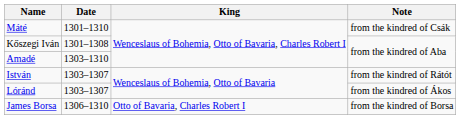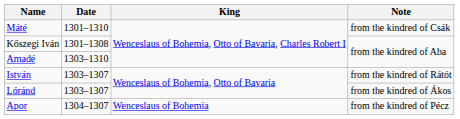 <table class="wikitable">
 <tr>
 <th>Name</th>
 <th>Date</th>
 <th>King</th>
 <th>Note</th>
 </tr>
 <tr>
 <td><a href='#'>Máté</a></td>
 <td>1301–1310</td>
 <td rowspan="3"><a href='#'>Wenceslaus of Bohemia</a>, <a href='#'>Otto of Bavaria</a>, <a href='#'>Charles Robert I</a></td>
 <td>from the kindred of Csák</td>
 </tr>
 <tr>
 <td>Kőszegi Iván</td>
 <td>1301–1308</td>
 <td rowspan="2">from the kindred of Aba</td>
 </tr>
 <tr>
 <td><a href='#'>Amadé</a></td>
 <td>1303–1310</td>
 </tr>
 <tr>
 <td><a href='#'>István</a></td>
 <td>1303–1307</td>
 <td rowspan="2"><a href='#'>Wenceslaus of Bohemia</a>, <a href='#'>Otto of Bavaria</a></td>
 <td>from the kindred of Rátót</td>
 </tr>
 <tr>
 <td><a href='#'>Lóránd</a></td>
 <td>1303–1307</td>
 <td>from the kindred of Ákos</td>
 </tr>
 <tr>
-<td><a href='#'>James Borsa</a></td>
-<td>1306–1310</td>
-<td><a href='#'>Otto of Bavaria</a>, <a href='#'>Charles Robert I</a></td>
-<td>from the kindred of Borsa</td>
+<td><a href='#'>Apor</a></td>
+<td>1304–1307</td>
+<td><a href='#'>Wenceslaus of Bohemia</a></td>
+<td>from the kindred of Pécz</td>
 </tr>
 </table>
